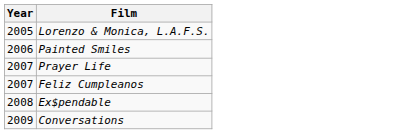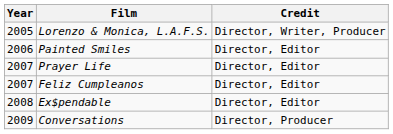 <table class="wikitable">
 <tr>
 <th>Year</th>
 <th>Film</th>
+<th>Credit</th>
 </tr>
 <tr>
 <td>2005</td>
 <td><em>Lorenzo & Monica, L.A.F.S.</em></td>
+<td>Director, Writer, Producer</td>
 </tr>
 <tr>
 <td>2006</td>
 <td><em>Painted Smiles</em></td>
+<td>Director, Editor</td>
 </tr>
 <tr>
 <td>2007</td>
 <td><em>Prayer Life</em></td>
+<td>Director, Editor</td>
 </tr>
 <tr>
 <td>2007</td>
 <td><em>Feliz Cumpleanos</em></td>
+<td>Director, Editor</td>
 </tr>
 <tr>
 <td>2008</td>
 <td><em>Ex$pendable</em></td>
+<td>Director, Editor</td>
 </tr>
 <tr>
 <td>2009</td>
 <td><em>Conversations</em></td>
+<td>Director, Producer</td>
 </tr>
 </table>
